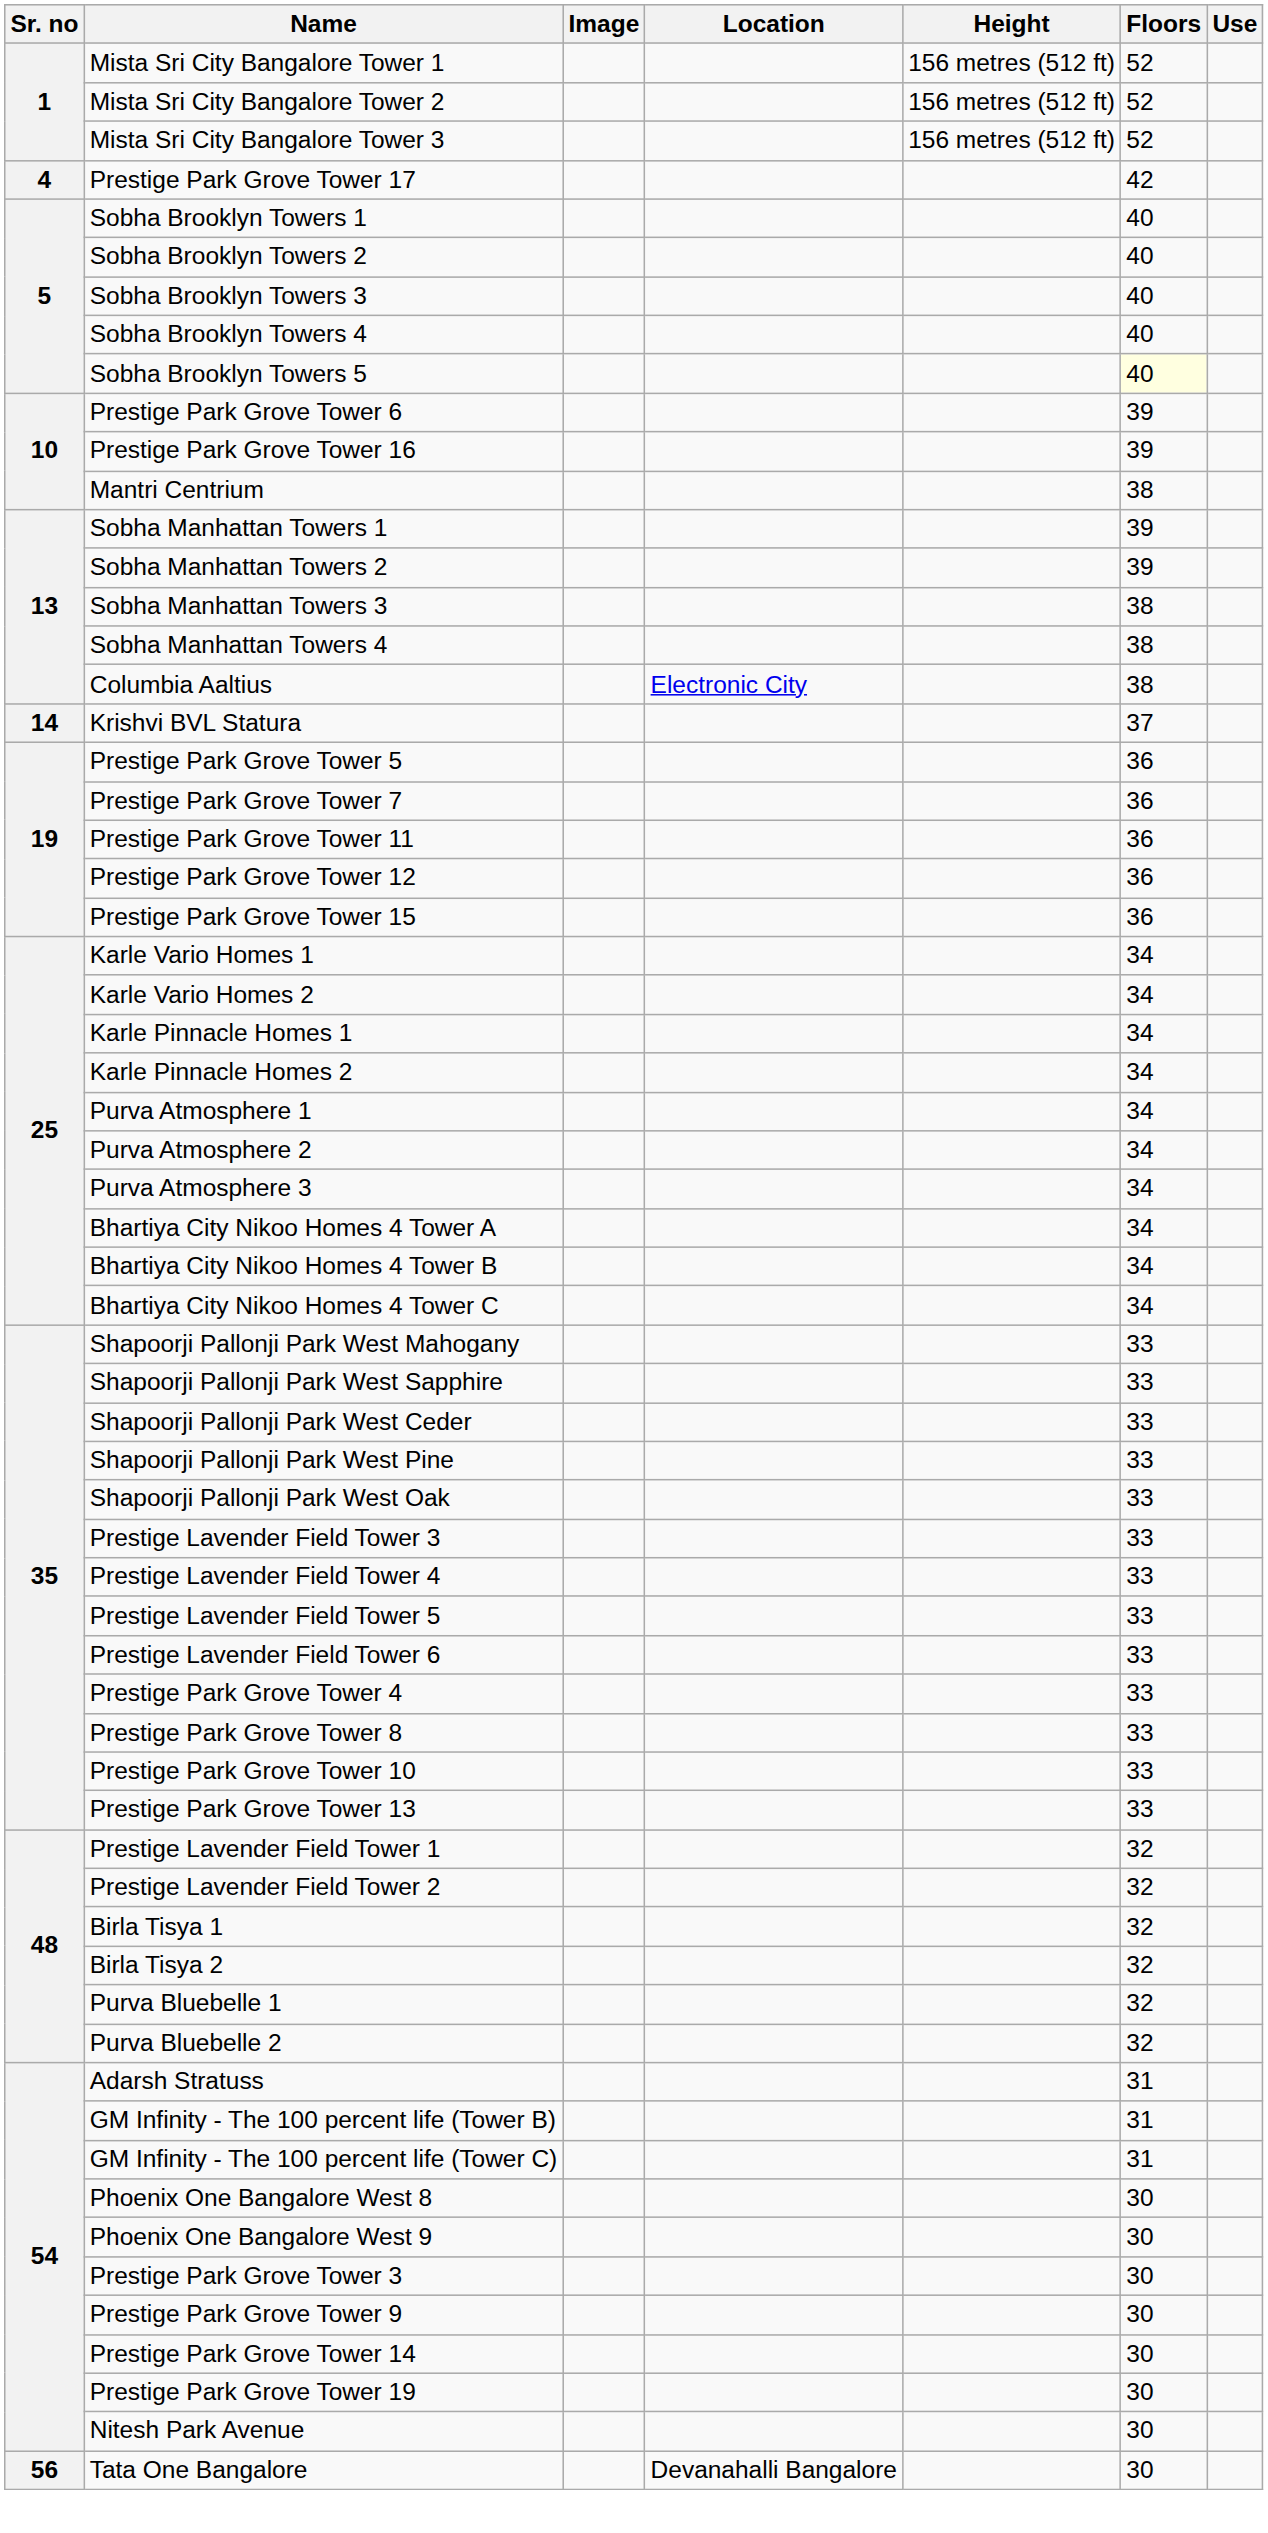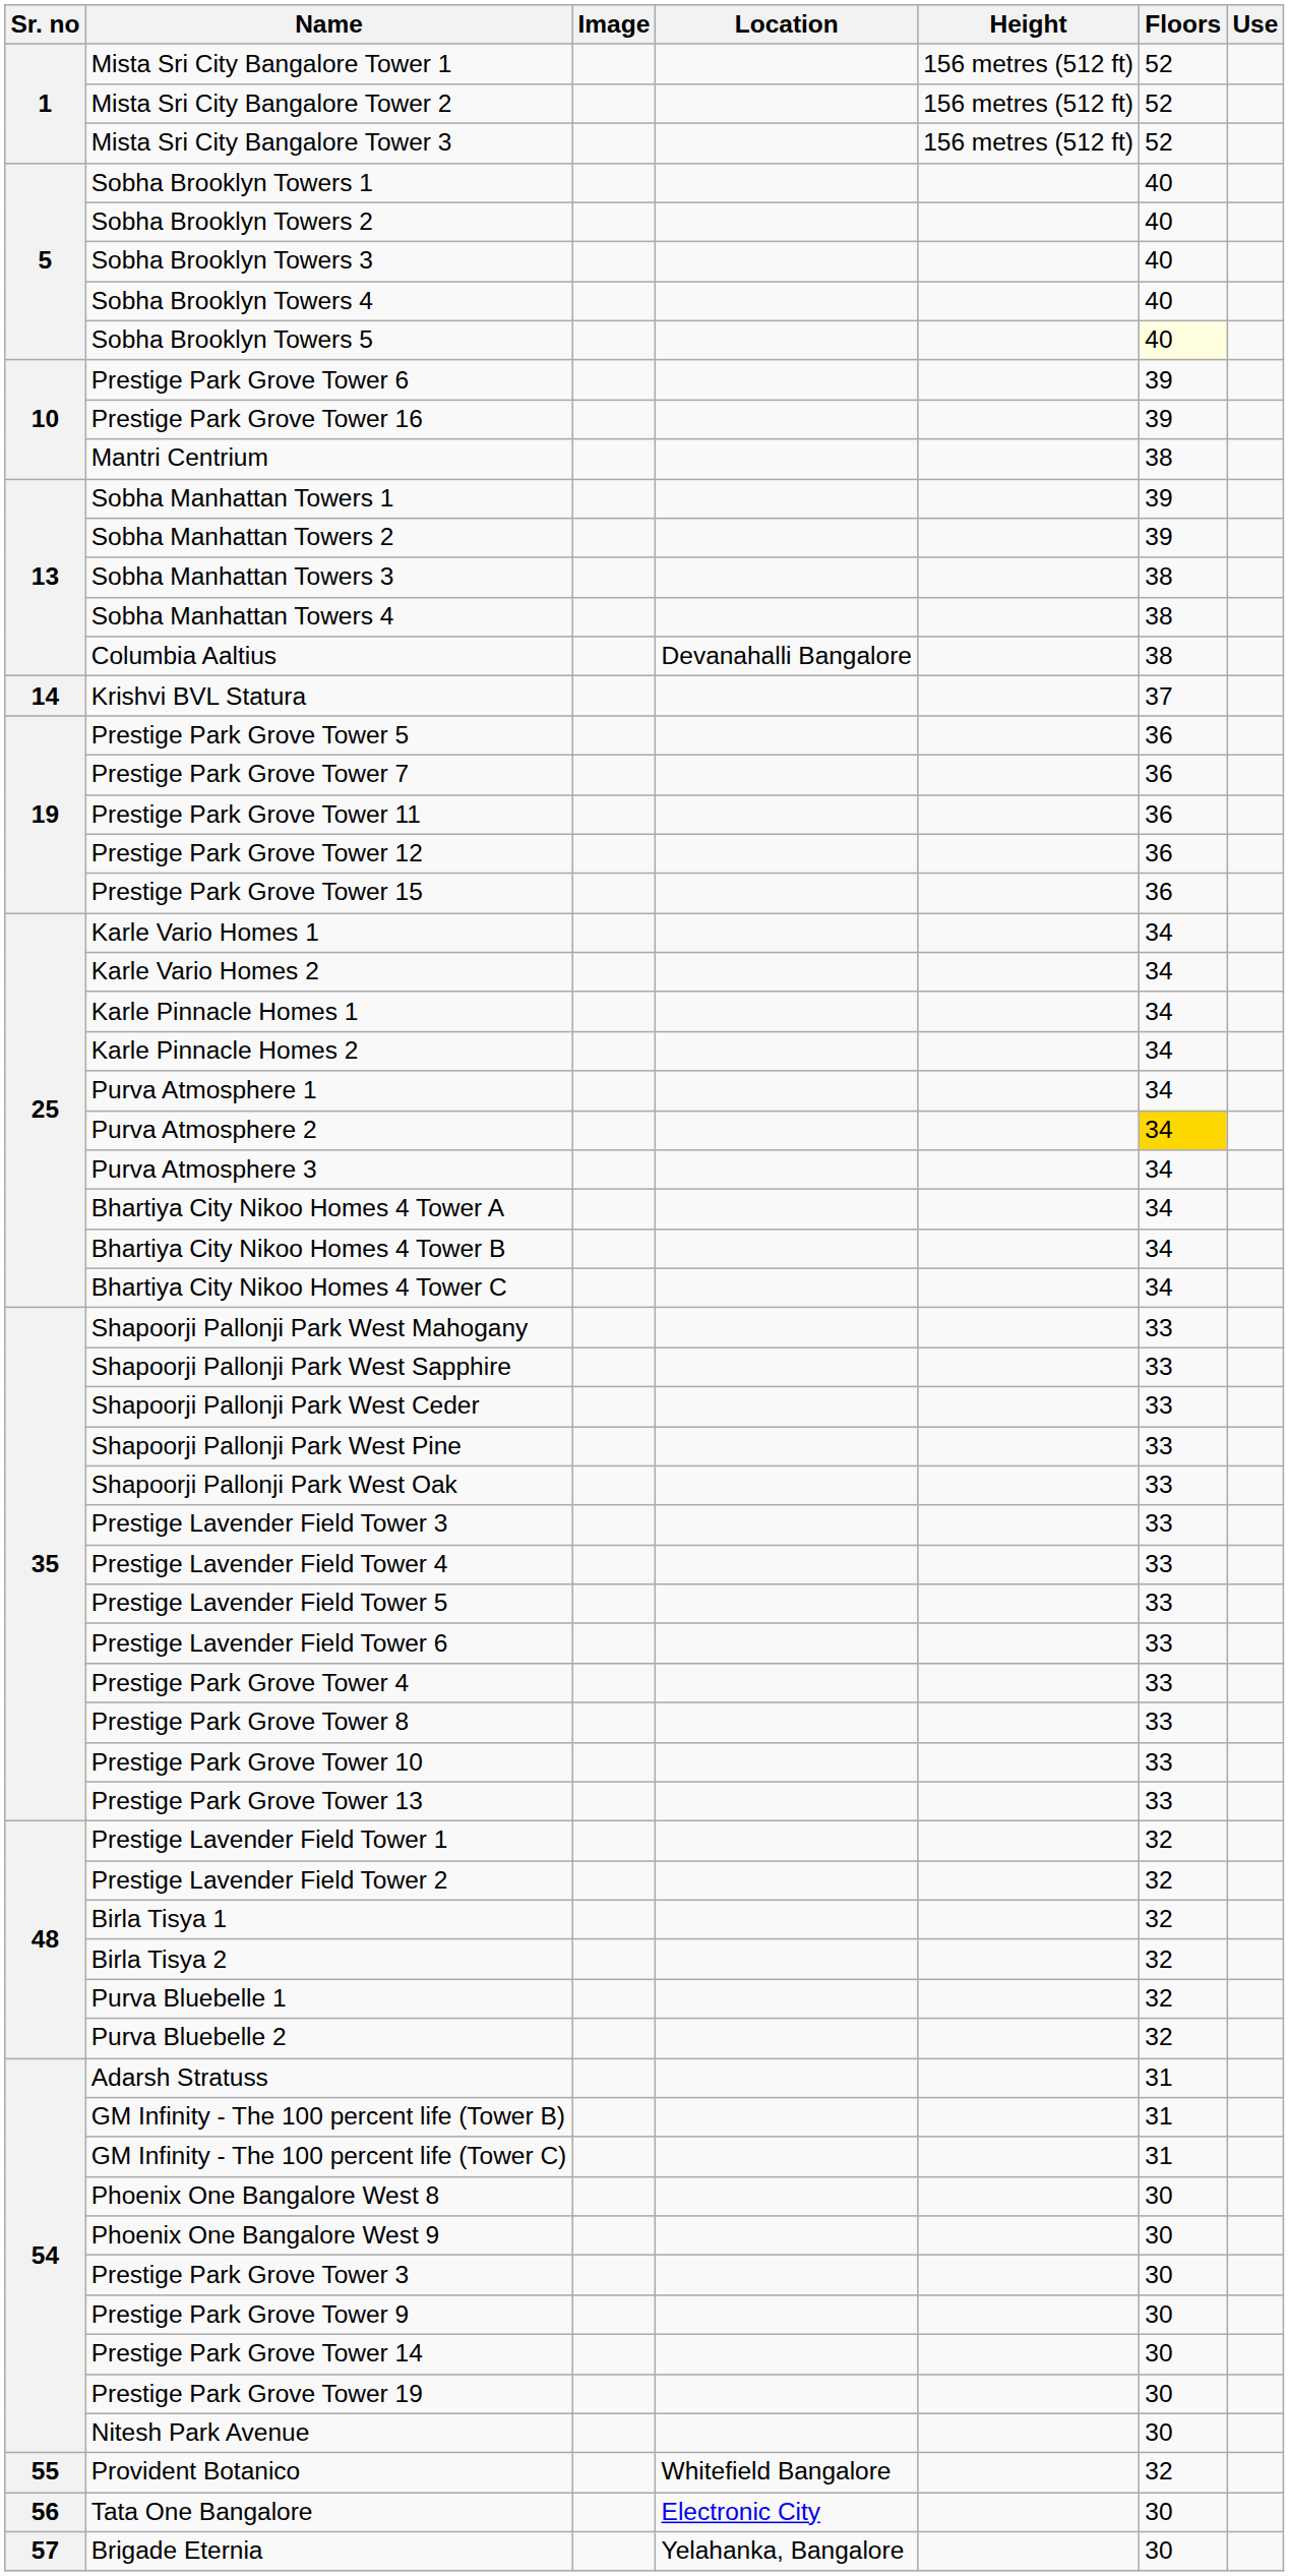 <table class="wikitable sortable">
 <tr style="background:#ececec;">
 <th>Sr. no</th>
 <th>Name</th>
 <th>Image</th>
 <th>Location</th>
 <th>Height</th>
 <th>Floors</th>
 <th>Use</th>
 </tr>
 <tr>
 <th rowspan="3">1</th>
 <td>Mista Sri City Bangalore Tower 1</td>
 <td></td>
 <td></td>
 <td>156 metres (512 ft)</td>
 <td>52</td>
 <td></td>
 </tr>
 <tr>
 <td>Mista Sri City Bangalore Tower 2</td>
 <td></td>
 <td></td>
 <td>156 metres (512 ft)</td>
 <td>52</td>
 <td></td>
 </tr>
 <tr>
 <td>Mista Sri City Bangalore Tower 3</td>
 <td></td>
 <td></td>
 <td>156 metres (512 ft)</td>
 <td>52</td>
-<td></td>
-</tr>
-<tr>
-<th>4</th>
-<td>Prestige Park Grove Tower 17</td>
-<td></td>
-<td></td>
-<td></td>
-<td>42</td>
 <td></td>
 </tr>
 <tr>
 <th rowspan="5">5</th>
 <td>Sobha Brooklyn Towers 1</td>
 <td></td>
 <td></td>
 <td></td>
 <td>40</td>
 <td></td>
 </tr>
 <tr>
 <td>Sobha Brooklyn Towers 2</td>
 <td></td>
 <td></td>
 <td></td>
 <td>40</td>
 <td></td>
 </tr>
 <tr>
 <td>Sobha Brooklyn Towers 3</td>
 <td></td>
 <td></td>
 <td></td>
 <td>40</td>
 <td></td>
 </tr>
 <tr>
 <td>Sobha Brooklyn Towers 4</td>
 <td></td>
 <td></td>
 <td></td>
 <td>40</td>
 <td></td>
 </tr>
 <tr>
 <td>Sobha Brooklyn Towers 5</td>
 <td></td>
 <td></td>
 <td></td>
 <td style="background: lightyellow;">40</td>
 <td></td>
 </tr>
 <tr>
 <th rowspan="3">10</th>
 <td>Prestige Park Grove Tower 6</td>
 <td></td>
 <td></td>
 <td></td>
 <td>39</td>
 <td></td>
 </tr>
 <tr>
 <td>Prestige Park Grove Tower 16</td>
 <td></td>
 <td></td>
 <td></td>
 <td>39</td>
 <td></td>
 </tr>
 <tr>
 <td>Mantri Centrium</td>
 <td></td>
 <td></td>
 <td></td>
 <td>38</td>
 <td></td>
 </tr>
 <tr>
 <th rowspan="5">13</th>
 <td>Sobha Manhattan Towers 1</td>
 <td></td>
 <td></td>
 <td></td>
 <td>39</td>
 <td></td>
 </tr>
 <tr>
 <td>Sobha Manhattan Towers 2</td>
 <td></td>
 <td></td>
 <td></td>
 <td>39</td>
 <td></td>
 </tr>
 <tr>
 <td>Sobha Manhattan Towers 3</td>
 <td></td>
 <td></td>
 <td></td>
 <td>38</td>
 <td></td>
 </tr>
 <tr>
 <td>Sobha Manhattan Towers 4</td>
 <td></td>
 <td></td>
 <td></td>
 <td>38</td>
 <td></td>
 </tr>
 <tr>
 <td>Columbia Aaltius</td>
 <td></td>
-<td><a href='#'>Electronic City</a></td>
+<td>Devanahalli Bangalore</td>
 <td></td>
 <td>38</td>
 <td></td>
 </tr>
 <tr>
 <th>14</th>
 <td>Krishvi BVL Statura</td>
 <td></td>
 <td></td>
 <td></td>
 <td>37</td>
 <td></td>
 </tr>
 <tr>
 <th rowspan="5">19</th>
 <td>Prestige Park Grove Tower 5</td>
 <td></td>
 <td></td>
 <td></td>
 <td>36</td>
 <td></td>
 </tr>
 <tr>
 <td>Prestige Park Grove Tower 7</td>
 <td></td>
 <td></td>
 <td></td>
 <td>36</td>
 <td></td>
 </tr>
 <tr>
 <td>Prestige Park Grove Tower 11</td>
 <td></td>
 <td></td>
 <td></td>
 <td>36</td>
 <td></td>
 </tr>
 <tr>
 <td>Prestige Park Grove Tower 12</td>
 <td></td>
 <td></td>
 <td></td>
 <td>36</td>
 <td></td>
 </tr>
 <tr>
 <td>Prestige Park Grove Tower 15</td>
 <td></td>
 <td></td>
 <td></td>
 <td>36</td>
 <td></td>
 </tr>
 <tr>
 <th rowspan="10">25</th>
 <td>Karle Vario Homes 1</td>
 <td></td>
 <td></td>
 <td></td>
 <td>34</td>
 <td></td>
 </tr>
 <tr>
 <td>Karle Vario Homes 2</td>
 <td></td>
 <td></td>
 <td></td>
 <td>34</td>
 <td></td>
 </tr>
 <tr>
 <td>Karle Pinnacle Homes 1</td>
 <td></td>
 <td></td>
 <td></td>
 <td>34</td>
 <td></td>
 </tr>
 <tr>
 <td>Karle Pinnacle Homes 2</td>
 <td></td>
 <td></td>
 <td></td>
 <td>34</td>
 <td></td>
 </tr>
 <tr>
 <td>Purva Atmosphere 1</td>
 <td></td>
 <td></td>
 <td></td>
 <td>34</td>
 <td></td>
 </tr>
 <tr>
 <td>Purva Atmosphere 2</td>
 <td></td>
 <td></td>
 <td></td>
-<td>34</td>
+<td style="background: gold;">34</td>
 <td></td>
 </tr>
 <tr>
 <td>Purva Atmosphere 3</td>
 <td></td>
 <td></td>
 <td></td>
 <td>34</td>
 <td></td>
 </tr>
 <tr>
 <td>Bhartiya City Nikoo Homes 4 Tower A</td>
 <td></td>
 <td></td>
 <td></td>
 <td>34</td>
 <td></td>
 </tr>
 <tr>
 <td>Bhartiya City Nikoo Homes 4 Tower B</td>
 <td></td>
 <td></td>
 <td></td>
 <td>34</td>
 <td></td>
 </tr>
 <tr>
 <td>Bhartiya City Nikoo Homes 4 Tower C</td>
 <td></td>
 <td></td>
 <td></td>
 <td>34</td>
 <td></td>
 </tr>
 <tr>
 <th rowspan="13">35</th>
 <td>Shapoorji Pallonji Park West Mahogany</td>
 <td></td>
 <td></td>
 <td></td>
 <td>33</td>
 <td></td>
 </tr>
 <tr>
 <td>Shapoorji Pallonji Park West Sapphire</td>
 <td></td>
 <td></td>
 <td></td>
 <td>33</td>
 <td></td>
 </tr>
 <tr>
 <td>Shapoorji Pallonji Park West Ceder</td>
 <td></td>
 <td></td>
 <td></td>
 <td>33</td>
 <td></td>
 </tr>
 <tr>
 <td>Shapoorji Pallonji Park West Pine</td>
 <td></td>
 <td></td>
 <td></td>
 <td>33</td>
 <td></td>
 </tr>
 <tr>
 <td>Shapoorji Pallonji Park West Oak</td>
 <td></td>
 <td></td>
 <td></td>
 <td>33</td>
 <td></td>
 </tr>
 <tr>
 <td>Prestige Lavender Field Tower 3</td>
 <td></td>
 <td></td>
 <td></td>
 <td>33</td>
 <td></td>
 </tr>
 <tr>
 <td>Prestige Lavender Field Tower 4</td>
 <td></td>
 <td></td>
 <td></td>
 <td>33</td>
 <td></td>
 </tr>
 <tr>
 <td>Prestige Lavender Field Tower 5</td>
 <td></td>
 <td></td>
 <td></td>
 <td>33</td>
 <td></td>
 </tr>
 <tr>
 <td>Prestige Lavender Field Tower 6</td>
 <td></td>
 <td></td>
 <td></td>
 <td>33</td>
 <td></td>
 </tr>
 <tr>
 <td>Prestige Park Grove Tower 4</td>
 <td></td>
 <td></td>
 <td></td>
 <td>33</td>
 <td></td>
 </tr>
 <tr>
 <td>Prestige Park Grove Tower 8</td>
 <td></td>
 <td></td>
 <td></td>
 <td>33</td>
 <td></td>
 </tr>
 <tr>
 <td>Prestige Park Grove Tower 10</td>
 <td></td>
 <td></td>
 <td></td>
 <td>33</td>
 <td></td>
 </tr>
 <tr>
 <td>Prestige Park Grove Tower 13</td>
 <td></td>
 <td></td>
 <td></td>
 <td>33</td>
 <td></td>
 </tr>
 <tr>
 <th rowspan="6">48</th>
 <td>Prestige Lavender Field Tower 1</td>
 <td></td>
 <td></td>
 <td></td>
 <td>32</td>
 <td></td>
 </tr>
 <tr>
 <td>Prestige Lavender Field Tower 2</td>
 <td></td>
 <td></td>
 <td></td>
 <td>32</td>
 <td></td>
 </tr>
 <tr>
 <td>Birla Tisya 1</td>
 <td></td>
 <td></td>
 <td></td>
 <td>32</td>
 <td></td>
 </tr>
 <tr>
 <td>Birla Tisya 2</td>
 <td></td>
 <td></td>
 <td></td>
 <td>32</td>
 <td></td>
 </tr>
 <tr>
 <td>Purva Bluebelle 1</td>
 <td></td>
 <td></td>
 <td></td>
 <td>32</td>
 <td></td>
 </tr>
 <tr>
 <td>Purva Bluebelle 2</td>
 <td></td>
 <td></td>
 <td></td>
 <td>32</td>
 <td></td>
 </tr>
 <tr>
 <th rowspan="10">54</th>
 <td>Adarsh Stratuss</td>
 <td></td>
 <td></td>
 <td></td>
 <td>31</td>
 <td></td>
 </tr>
 <tr>
 <td>GM Infinity - The 100 percent life (Tower B)</td>
 <td></td>
 <td></td>
 <td></td>
 <td>31</td>
 <td></td>
 </tr>
 <tr>
 <td>GM Infinity - The 100 percent life (Tower C)</td>
 <td></td>
 <td></td>
 <td></td>
 <td>31</td>
 <td></td>
 </tr>
 <tr>
 <td>Phoenix One Bangalore West 8</td>
 <td></td>
 <td></td>
 <td></td>
 <td>30</td>
 <td></td>
 </tr>
 <tr>
 <td>Phoenix One Bangalore West 9</td>
 <td></td>
 <td></td>
 <td></td>
 <td>30</td>
 <td></td>
 </tr>
 <tr>
 <td>Prestige Park Grove Tower 3</td>
 <td></td>
 <td></td>
 <td></td>
 <td>30</td>
 <td></td>
 </tr>
 <tr>
 <td>Prestige Park Grove Tower 9</td>
 <td></td>
 <td></td>
 <td></td>
 <td>30</td>
 <td></td>
 </tr>
 <tr>
 <td>Prestige Park Grove Tower 14</td>
 <td></td>
 <td></td>
 <td></td>
 <td>30</td>
 <td></td>
 </tr>
 <tr>
 <td>Prestige Park Grove Tower 19</td>
 <td></td>
 <td></td>
 <td></td>
 <td>30</td>
 <td></td>
 </tr>
 <tr>
 <td>Nitesh Park Avenue</td>
 <td></td>
 <td></td>
 <td></td>
 <td>30</td>
 <td></td>
 </tr>
 <tr>
+<th>55</th>
+<td>Provident Botanico</td>
+<td></td>
+<td>Whitefield Bangalore</td>
+<td></td>
+<td>32</td>
+<td></td>
+</tr>
+<tr>
 <th>56</th>
 <td>Tata One Bangalore</td>
 <td></td>
-<td>Devanahalli Bangalore</td>
+<td><a href='#'>Electronic City</a></td>
+<td></td>
+<td>30</td>
+<td></td>
+</tr>
+<tr>
+<th>57</th>
+<td>Brigade Eternia</td>
+<td></td>
+<td>Yelahanka, Bangalore</td>
 <td></td>
 <td>30</td>
 <td></td>
 </tr>
 </table>
